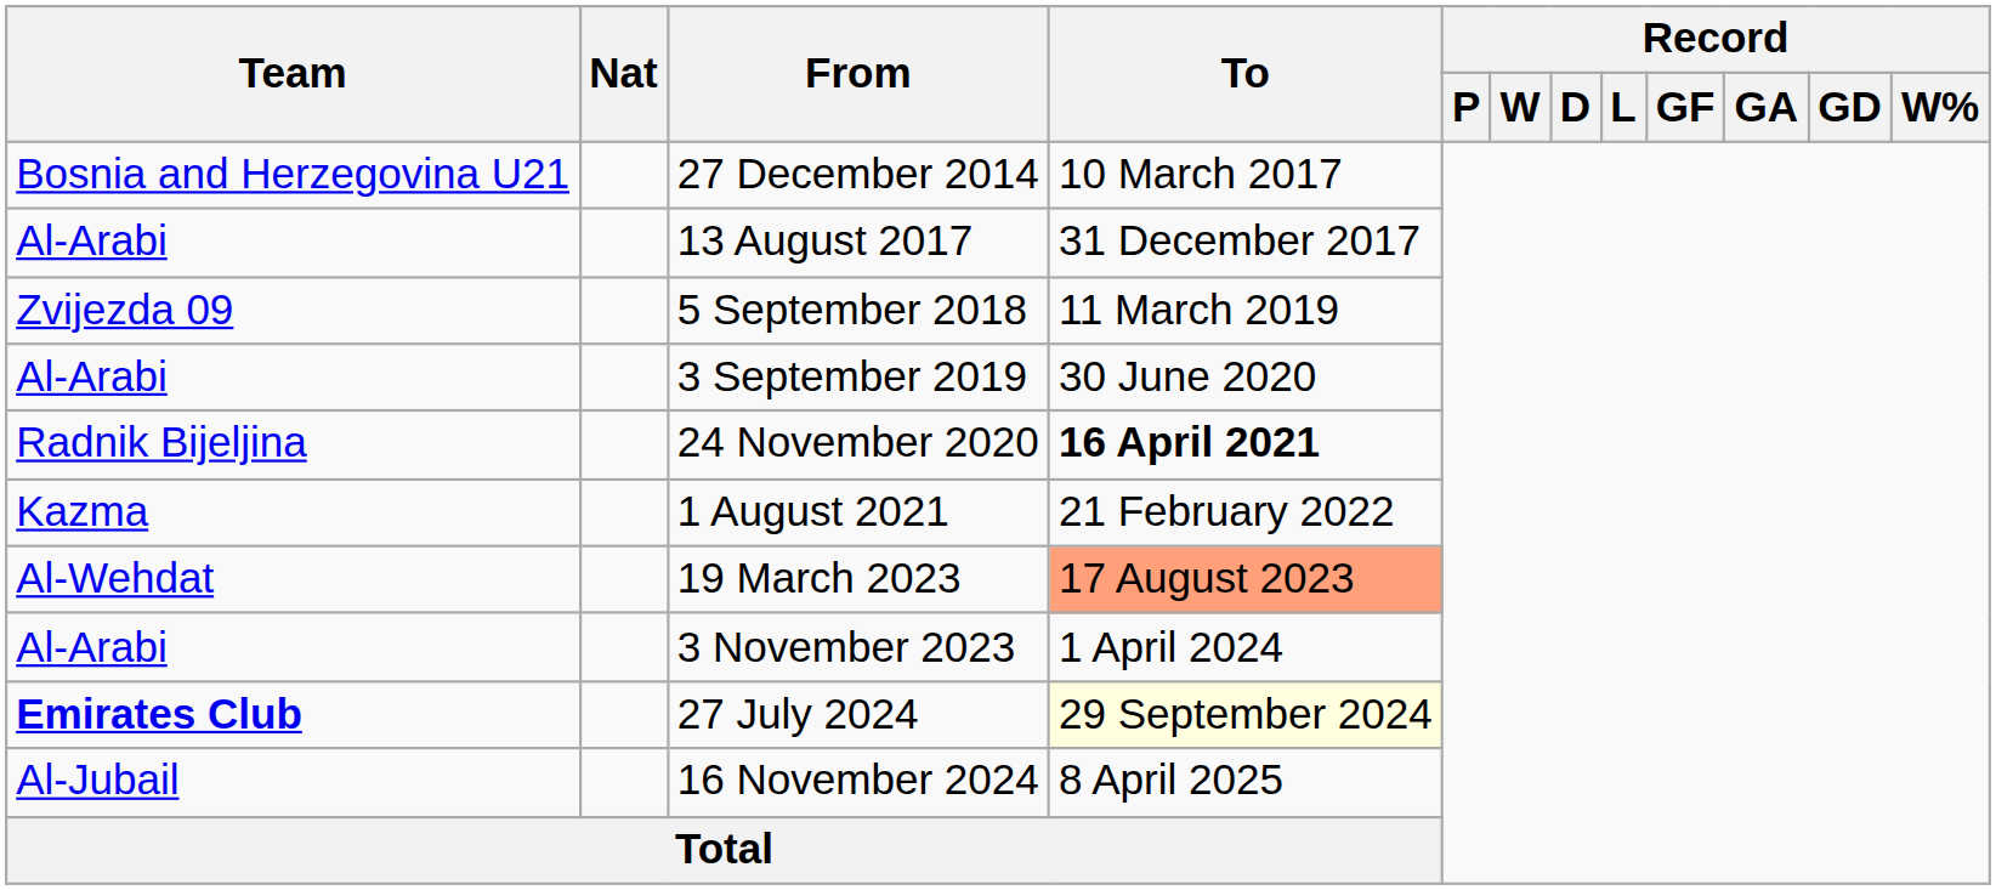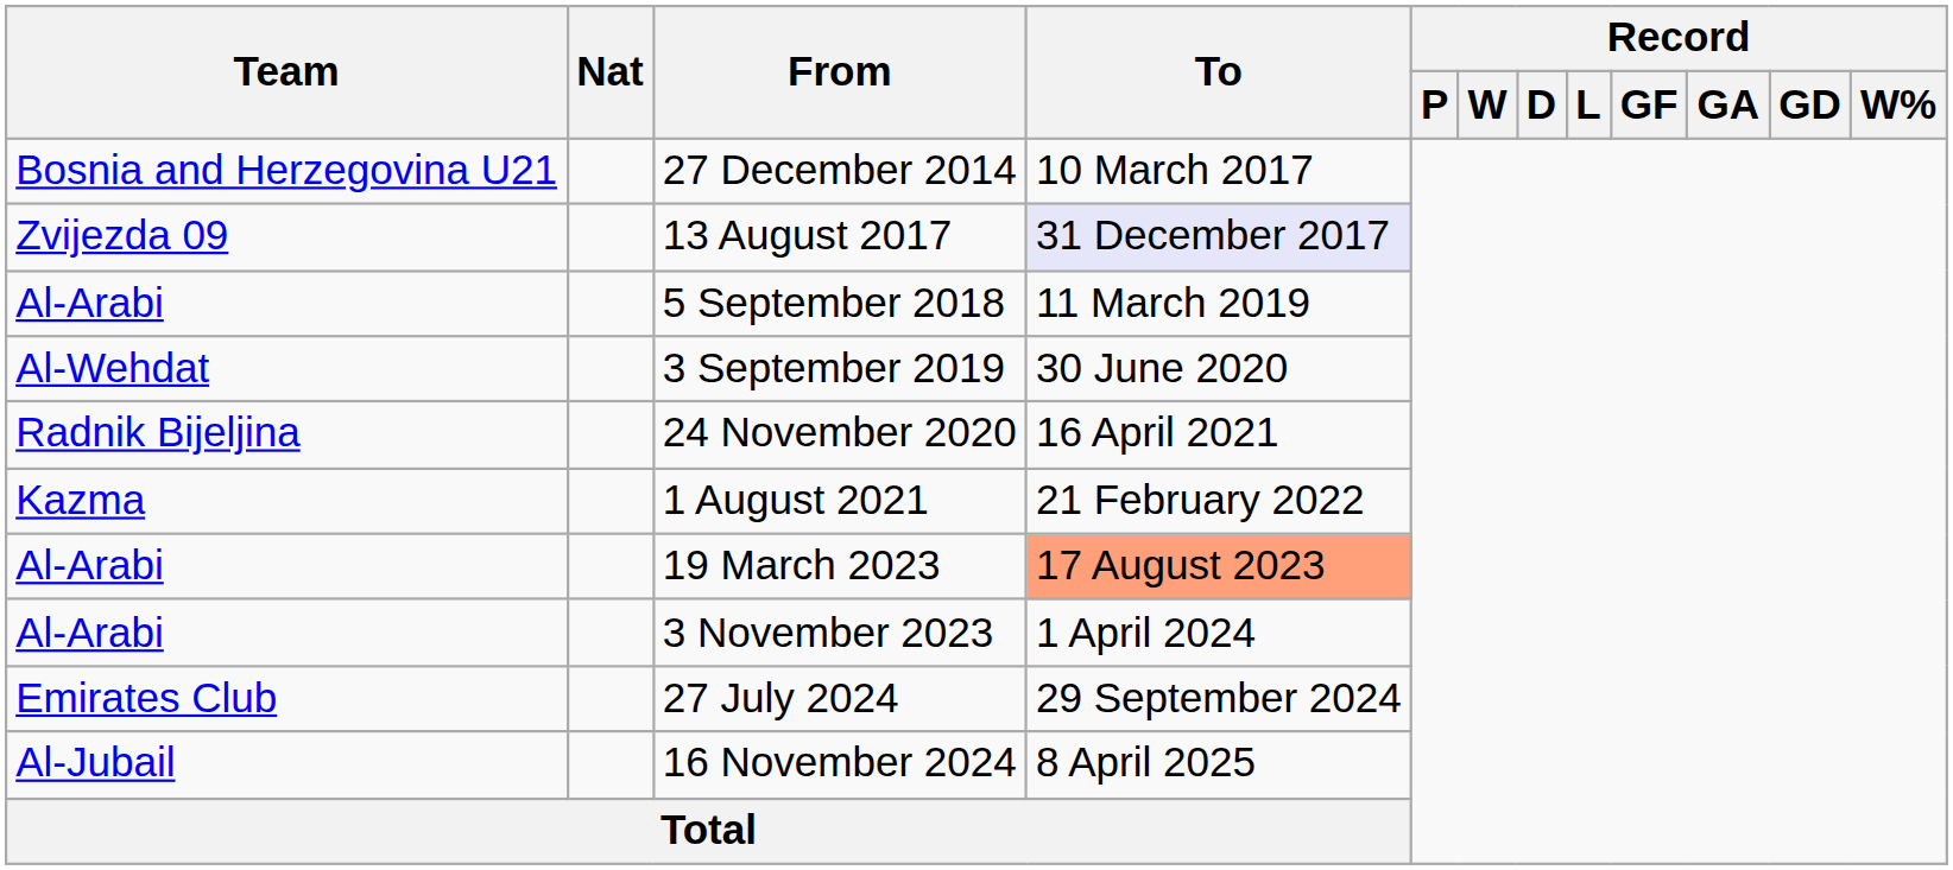 <table class="wikitable" style="text-align:center">
 <tr>
 <th rowspan="2">Team</th>
 <th rowspan="2">Nat</th>
 <th rowspan="2">From</th>
 <th rowspan="2">To</th>
 <th colspan="8">Record</th>
 </tr>
 <tr>
 <th>P</th>
 <th>W</th>
 <th>D</th>
 <th>L</th>
 <th>GF</th>
 <th>GA</th>
 <th>GD</th>
 <th>W%</th>
 </tr>
 <tr>
 <td align=left><a href='#'>Bosnia and Herzegovina U21</a></td>
 <td></td>
 <td align=left>27 December 2014</td>
 <td align=left>10 March 2017<br></td>
 </tr>
 <tr>
-<td align=left><a href='#'>Al-Arabi</a></td>
+<td align=left><a href='#'>Zvijezda 09</a></td>
 <td></td>
 <td align=left>13 August 2017</td>
-<td align=left>31 December 2017<br></td>
+<td align=left style="background: lavender;">31 December 2017<br></td>
 </tr>
 <tr>
-<td align=left><a href='#'>Zvijezda 09</a></td>
+<td align=left><a href='#'>Al-Arabi</a></td>
 <td></td>
 <td align=left>5 September 2018</td>
 <td align=left>11 March 2019<br></td>
 </tr>
 <tr>
-<td align=left><a href='#'>Al-Arabi</a></td>
+<td align=left><a href='#'>Al-Wehdat</a></td>
 <td></td>
 <td align=left>3 September 2019</td>
 <td align=left>30 June 2020<br></td>
 </tr>
 <tr>
 <td align=left><a href='#'>Radnik Bijeljina</a></td>
 <td></td>
 <td align=left>24 November 2020</td>
-<td align=left><strong>16 April 2021<br></strong></td>
+<td align=left>16 April 2021<br></td>
 </tr>
 <tr>
 <td align=left><a href='#'>Kazma</a></td>
 <td></td>
 <td align=left>1 August 2021</td>
 <td align=left>21 February 2022<br></td>
 </tr>
 <tr>
-<td align=left><a href='#'>Al-Wehdat</a></td>
+<td align=left><a href='#'>Al-Arabi</a></td>
 <td></td>
 <td align=left>19 March 2023</td>
 <td align=left style="background: lightsalmon;">17 August 2023<br></td>
 </tr>
 <tr>
 <td align=left><a href='#'>Al-Arabi</a></td>
 <td></td>
 <td align=left>3 November 2023</td>
 <td align=left>1 April 2024<br></td>
 </tr>
 <tr>
-<td align=left><strong><a href='#'>Emirates Club</a></strong></td>
+<td align=left><a href='#'>Emirates Club</a></td>
 <td></td>
 <td align=left>27 July 2024</td>
-<td align=left style="background: lightyellow;">29 September 2024<br></td>
+<td align=left>29 September 2024<br></td>
 </tr>
 <tr>
 <td align=left><a href='#'>Al-Jubail</a></td>
 <td></td>
 <td align=left>16 November 2024</td>
 <td align=left>8 April 2025<br></td>
 </tr>
 <tr>
 <th colspan="4">Total<br></th>
 </tr>
 </table>
